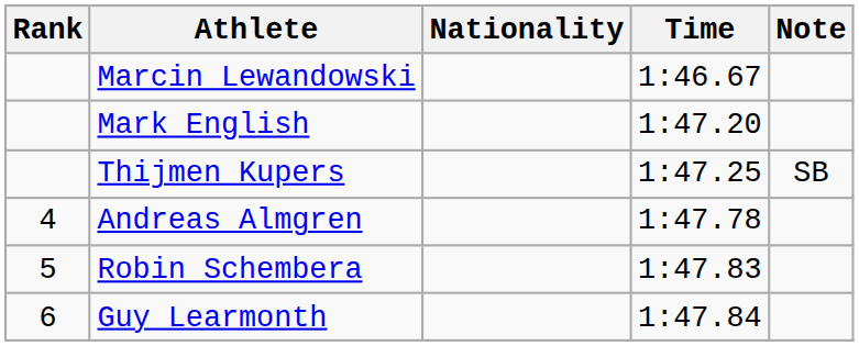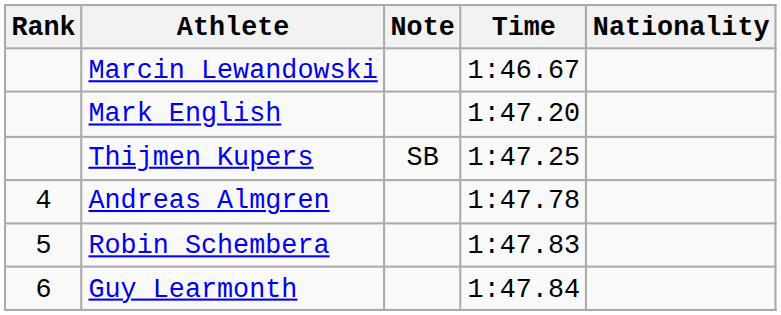 <table class="wikitable sortable" style="text-align:center">
 <tr>
 <th>Rank</th>
 <th>Athlete</th>
+<th>Note</th>
+<th>Time</th>
 <th>Nationality</th>
-<th>Time</th>
-<th>Note</th>
 </tr>
 <tr>
 <td></td>
 <td align=left><a href='#'>Marcin Lewandowski</a></td>
+<td></td>
+<td>1:46.67</td>
 <td align=left></td>
-<td>1:46.67</td>
-<td></td>
 </tr>
 <tr>
 <td></td>
 <td align=left><a href='#'>Mark English</a></td>
+<td></td>
+<td>1:47.20</td>
 <td align=left></td>
-<td>1:47.20</td>
-<td></td>
 </tr>
 <tr>
 <td></td>
 <td align=left><a href='#'>Thijmen Kupers</a></td>
+<td>SB</td>
+<td>1:47.25</td>
 <td align=left></td>
-<td>1:47.25</td>
-<td>SB</td>
 </tr>
 <tr>
 <td>4</td>
 <td align=left><a href='#'>Andreas Almgren</a></td>
+<td></td>
+<td>1:47.78</td>
 <td align=left></td>
-<td>1:47.78</td>
-<td></td>
 </tr>
 <tr>
 <td>5</td>
 <td align=left><a href='#'>Robin Schembera</a></td>
+<td></td>
+<td>1:47.83</td>
 <td align=left></td>
-<td>1:47.83</td>
-<td></td>
 </tr>
 <tr>
 <td>6</td>
 <td align=left><a href='#'>Guy Learmonth</a></td>
+<td></td>
+<td>1:47.84</td>
 <td align=left></td>
-<td>1:47.84</td>
-<td></td>
 </tr>
 </table>
